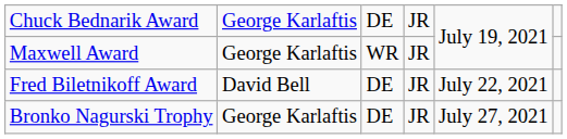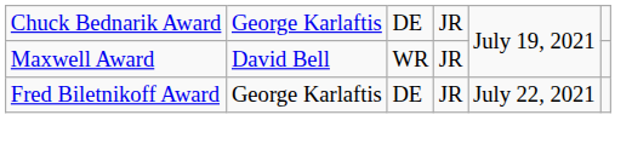 <table class="wikitable sortable">
 <tr>
 <td><a href='#'>Chuck Bednarik Award</a></td>
 <td><a href='#'>George Karlaftis</a></td>
 <td>DE</td>
 <td>JR</td>
 <td rowspan="2">July 19, 2021</td>
 <td></td>
 </tr>
 <tr>
 <td><a href='#'>Maxwell Award</a></td>
-<td>George Karlaftis</td>
+<td><a href='#'>David Bell</a></td>
 <td>WR</td>
 <td>JR</td>
 <td></td>
 </tr>
 <tr>
 <td><a href='#'>Fred Biletnikoff Award</a></td>
-<td>David Bell</td>
+<td>George Karlaftis</td>
 <td>DE</td>
 <td>JR</td>
 <td>July 22, 2021</td>
 <td></td>
 </tr>
-<tr>
-<td><a href='#'>Bronko Nagurski Trophy</a></td>
-<td>George Karlaftis</td>
-<td>DE</td>
-<td>JR</td>
-<td>July 27, 2021</td>
-<td></td>
-</tr>
 </table>
